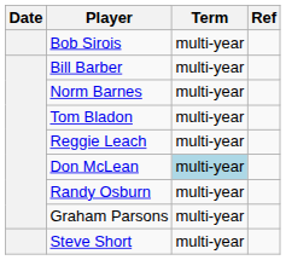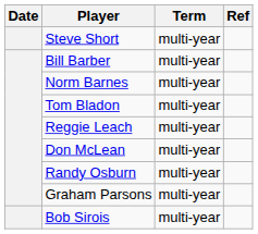 <table class="wikitable plainrowheaders">
 <tr>
 <th>Date</th>
 <th>Player</th>
 <th>Term</th>
 <th>Ref</th>
 </tr>
 <tr>
 <th scope="row"></th>
-<td><a href='#'>Bob Sirois</a></td>
+<td><a href='#'>Steve Short</a></td>
 <td>multi-year</td>
 <td></td>
 </tr>
 <tr>
 <th scope="row" rowspan="7"></th>
 <td><a href='#'>Bill Barber</a></td>
 <td>multi-year</td>
 <td></td>
 </tr>
 <tr>
 <td><a href='#'>Norm Barnes</a></td>
 <td>multi-year</td>
 <td></td>
 </tr>
 <tr>
 <td><a href='#'>Tom Bladon</a></td>
 <td>multi-year</td>
 <td></td>
 </tr>
 <tr>
 <td><a href='#'>Reggie Leach</a></td>
 <td>multi-year</td>
 <td></td>
 </tr>
 <tr>
 <td><a href='#'>Don McLean</a></td>
-<td style="background: lightblue;">multi-year</td>
+<td>multi-year</td>
 <td></td>
 </tr>
 <tr>
 <td><a href='#'>Randy Osburn</a></td>
 <td>multi-year</td>
 <td></td>
 </tr>
 <tr>
 <td>Graham Parsons</td>
 <td>multi-year</td>
 <td></td>
 </tr>
 <tr>
 <th scope="row"></th>
-<td><a href='#'>Steve Short</a></td>
+<td><a href='#'>Bob Sirois</a></td>
 <td>multi-year</td>
 <td></td>
 </tr>
 </table>
